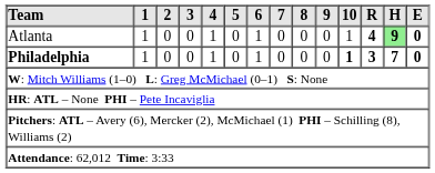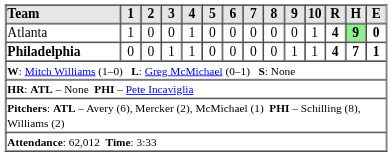 <table border=1 cellspacing=0 width=450 style="margin-left:3em;">
 <tr style="text-align:center; background-color:#e6e6e6;">
 <th align=left width=28%>Team</th>
 <th width=5%>1</th>
 <th width=5%>2</th>
 <th width=5%>3</th>
 <th width=5%>4</th>
 <th width=5%>5</th>
 <th width=5%>6</th>
 <th width=5%>7</th>
 <th width=5%>8</th>
 <th width=5%>9</th>
 <th width=5%>10</th>
 <th width=5%>R</th>
 <th width=5%>H</th>
 <th width=5%>E</th>
 </tr>
 <tr style="text-align:center;">
 <td align=left>Atlanta</td>
 <td>1</td>
 <td>0</td>
 <td>0</td>
 <td>1</td>
 <td>0</td>
-<td>1</td>
+<td>0</td>
 <td>0</td>
 <td>0</td>
 <td>0</td>
 <td>1</td>
 <td><strong>4</strong></td>
 <td style="background: lightgreen;"><strong>9</strong></td>
 <td><strong>0</strong></td>
 </tr>
 <tr style="text-align:center;">
 <td align=left><strong>Philadelphia</strong></td>
-<td>1</td>
 <td>0</td>
 <td>0</td>
 <td>1</td>
-<td>0</td>
 <td>1</td>
 <td>0</td>
 <td>0</td>
 <td>0</td>
+<td>0</td>
+<td>1</td>
+<td>1</td>
+<td><strong>4</strong></td>
+<td><strong>7</strong></td>
 <td><strong>1</strong></td>
-<td><strong>3</strong></td>
-<td><strong>7</strong></td>
-<td><strong>0</strong></td>
 </tr>
 <tr style="text-align:left;">
 <td colspan=15><small><strong>W</strong>: <a href='#'>Mitch Williams</a> (1–0)   <strong>L</strong>: <a href='#'>Greg McMichael</a> (0–1)   <strong>S</strong>: None</small></td>
 </tr>
 <tr style="text-align:left;">
 <td colspan=15><small><strong>HR</strong>: <strong>ATL</strong> – None  <strong>PHI</strong> – <a href='#'>Pete Incaviglia</a></small></td>
 </tr>
 <tr style="text-align:left;">
 <td colspan=15><small><strong>Pitchers</strong>: <strong>ATL</strong> – Avery (6), Mercker (2), McMichael (1)  <strong>PHI</strong> – Schilling (8), Williams (2)</small></td>
 </tr>
 <tr style="text-align:left;">
 <td colspan=15><small><strong>Attendance</strong>: 62,012  <strong>Time</strong>: 3:33</small></td>
 </tr>
 </table>
